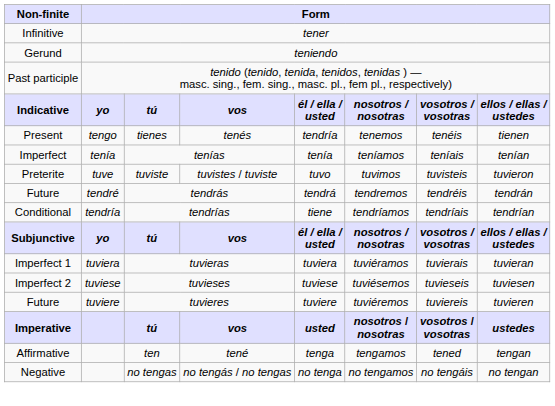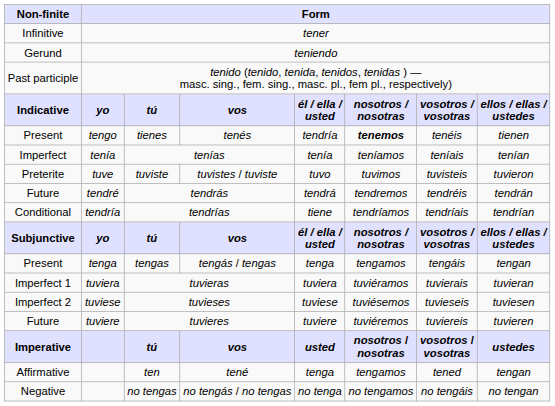 <table border="2" cellpadding="4" cellspacing="0" style="margin: 1em 1em 1em 0; background: #f9f9f9; border: 1px #aaa solid; border-collapse: collapse; font-size: 95%;">
 <tr>
 <th bgcolor="#E0E0FF">Non-finite</th>
 <th colspan="7" bgcolor="#E0E0FF">Form</th>
 </tr>
 <tr align = "center">
 <td>Infinitive</td>
 <td colspan="7"><em>tener</em></td>
 </tr>
 <tr align = "center">
 <td>Gerund</td>
 <td colspan="7"><em>teniendo</em></td>
 </tr>
 <tr align = "center">
 <td>Past participle</td>
 <td colspan="7"><em>tenido</em> (<em>tenido</em>, <em>tenida</em>, <em>tenidos</em>, <em>tenidas</em> ) — <br>masc. sing., fem. sing., masc. pl., fem pl., respectively)</td>
 </tr>
 <tr align = "center">
 <th bgcolor="#E0E0FF">Indicative</th>
 <th bgcolor="#E0E0FF"><em>yo</em></th>
 <th bgcolor="#E0E0FF"><em>tú</em></th>
 <th bgcolor="#E0E0FF"><em>vos </em></th>
 <th bgcolor="#E0E0FF"><em>él / ella /<br> usted</em></th>
 <th bgcolor="#E0E0FF"><em>nosotros /<br>nosotras</em></th>
 <th bgcolor="#E0E0FF"><em>vosotros /<br>vosotras</em></th>
 <th bgcolor="#E0E0FF"><em>ellos / ellas /<br>ustedes</em></th>
 </tr>
 <tr align = "center">
 <td>Present</td>
 <td><em>tengo</em></td>
 <td><em>tienes</em></td>
 <td><em>tenés</em></td>
 <td><em>tendría</em></td>
-<td><em>tenemos</em></td>
+<td><strong><em>tenemos</em></strong></td>
 <td><em>tenéis</em></td>
 <td><em>tienen</em></td>
 </tr>
 <tr align = "center">
 <td>Imperfect</td>
 <td><em>tenía</em></td>
 <td colspan="2"><em>tenías</em></td>
 <td><em>tenía</em></td>
 <td><em>teníamos</em></td>
 <td><em>teníais</em></td>
 <td><em>tenían</em></td>
 </tr>
 <tr align = "center">
 <td>Preterite</td>
 <td><em>tuve</em></td>
 <td><em>tuviste</em></td>
 <td><em>tuvistes</em> / <em>tuviste</em></td>
 <td><em>tuvo</em></td>
 <td><em>tuvimos</em></td>
 <td><em>tuvisteis</em></td>
 <td><em>tuvieron</em></td>
 </tr>
 <tr align = "center">
 <td>Future</td>
 <td><em>tendré</em></td>
 <td colspan="2"><em>tendrás</em></td>
 <td><em>tendrá</em></td>
 <td><em>tendremos</em></td>
 <td><em>tendréis</em></td>
 <td><em>tendrán</em></td>
 </tr>
 <tr align = "center">
 <td>Conditional</td>
 <td><em>tendría</em></td>
 <td colspan="2"><em>tendrías</em></td>
 <td><em>tiene</em></td>
 <td><em>tendríamos</em></td>
 <td><em>tendríais</em></td>
 <td><em>tendrían</em></td>
 </tr>
 <tr align = "center">
 <th bgcolor="#E0E0FF">Subjunctive</th>
 <th bgcolor="#E0E0FF"><em>yo</em></th>
 <th bgcolor="#E0E0FF"><em>tú</em></th>
 <th bgcolor="#E0E0FF"><em>vos </em></th>
 <th bgcolor="#E0E0FF"><em>él / ella /<br> usted</em></th>
 <th bgcolor="#E0E0FF"><em>nosotros /<br>nosotras</em></th>
 <th bgcolor="#E0E0FF"><em>vosotros /<br>vosotras</em></th>
 <th bgcolor="#E0E0FF"><em>ellos / ellas /<br>ustedes</em></th>
+</tr>
+<tr align = "center">
+<td>Present</td>
+<td><em>tenga</em></td>
+<td><em>tengas</em></td>
+<td><em>tengás</em> / <em>tengas</em></td>
+<td><em>tenga</em></td>
+<td><em>tengamos</em></td>
+<td><em>tengáis</em></td>
+<td><em>tengan</em></td>
 </tr>
 <tr align = "center">
 <td>Imperfect 1</td>
 <td><em>tuviera</em></td>
 <td colspan="2"><em>tuvieras</em></td>
 <td><em>tuviera</em></td>
 <td><em>tuviéramos</em></td>
 <td><em>tuvierais</em></td>
 <td><em>tuvieran</em></td>
 </tr>
 <tr align = "center">
 <td>Imperfect 2</td>
 <td><em>tuviese</em></td>
 <td colspan="2"><em>tuvieses</em></td>
 <td><em>tuviese</em></td>
 <td><em>tuviésemos</em></td>
 <td><em>tuvieseis</em></td>
 <td><em>tuviesen</em></td>
 </tr>
 <tr align = "center">
 <td>Future</td>
 <td><em>tuviere</em></td>
 <td colspan="2"><em>tuvieres</em></td>
 <td><em>tuviere</em></td>
 <td><em>tuviéremos</em></td>
 <td><em>tuviereis</em></td>
 <td><em>tuvieren</em></td>
 </tr>
 <tr align = "center">
 <th bgcolor="#E0E0FF">Imperative</th>
 <th bgcolor="#E0E0FF"> </th>
 <th bgcolor="#E0E0FF"><em>tú</em></th>
 <th bgcolor="#E0E0FF"><em>vos</em></th>
 <th bgcolor="#E0E0FF"><em>usted</em></th>
 <th bgcolor="#E0E0FF"><em>nosotros</em> /<br> <em>nosotras</em></th>
 <th bgcolor="#E0E0FF"><em>vosotros</em> /<br><em>vosotras</em></th>
 <th bgcolor="#E0E0FF"><em>ustedes</em></th>
 </tr>
 <tr align = "center">
 <td>Affirmative</td>
 <td> </td>
 <td><em>ten</em></td>
 <td><em>tené</em></td>
 <td><em>tenga</em></td>
 <td><em>tengamos</em></td>
 <td><em>tened</em></td>
 <td><em>tengan</em></td>
 </tr>
 <tr align = "center">
 <td>Negative</td>
 <td> </td>
 <td><em>no tengas</em></td>
 <td><em>no tengás</em> / <em>no tengas</em></td>
 <td><em>no tenga</em></td>
 <td><em>no tengamos</em></td>
 <td><em>no tengáis</em></td>
 <td><em>no tengan</em></td>
 </tr>
 </table>
